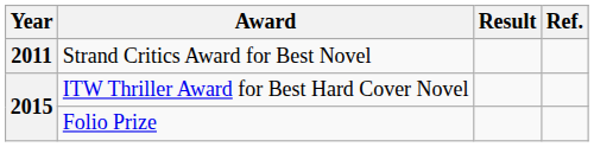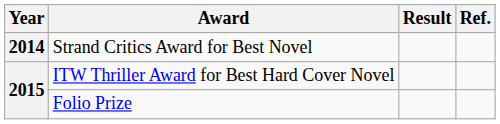 <table class="wikitable sortable">
 <tr>
 <th>Year</th>
 <th>Award</th>
 <th>Result</th>
 <th>Ref.</th>
 </tr>
 <tr>
-<th>2011</th>
+<th>2014</th>
 <td>Strand Critics Award for Best Novel</td>
 <td></td>
 <td></td>
 </tr>
 <tr>
 <th rowspan="2">2015</th>
 <td><a href='#'>ITW Thriller Award</a> for Best Hard Cover Novel</td>
 <td></td>
 <td></td>
 </tr>
 <tr>
 <td><a href='#'>Folio Prize</a></td>
 <td></td>
 <td></td>
 </tr>
 </table>
